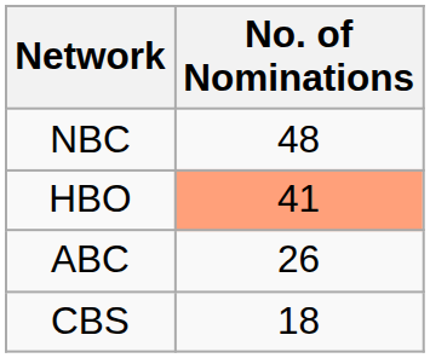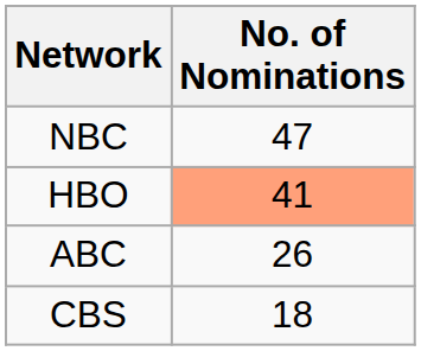 <table class="wikitable">
 <tr>
 <th>Network</th>
 <th>No. of<br>Nominations</th>
 </tr>
 <tr style="text-align:center">
 <td>NBC</td>
-<td>48</td>
+<td>47</td>
 </tr>
 <tr style="text-align:center">
 <td>HBO</td>
 <td style="background: lightsalmon;">41</td>
 </tr>
 <tr style="text-align:center">
 <td>ABC</td>
 <td>26</td>
 </tr>
 <tr style="text-align:center">
 <td>CBS</td>
 <td>18</td>
 </tr>
 </table>
